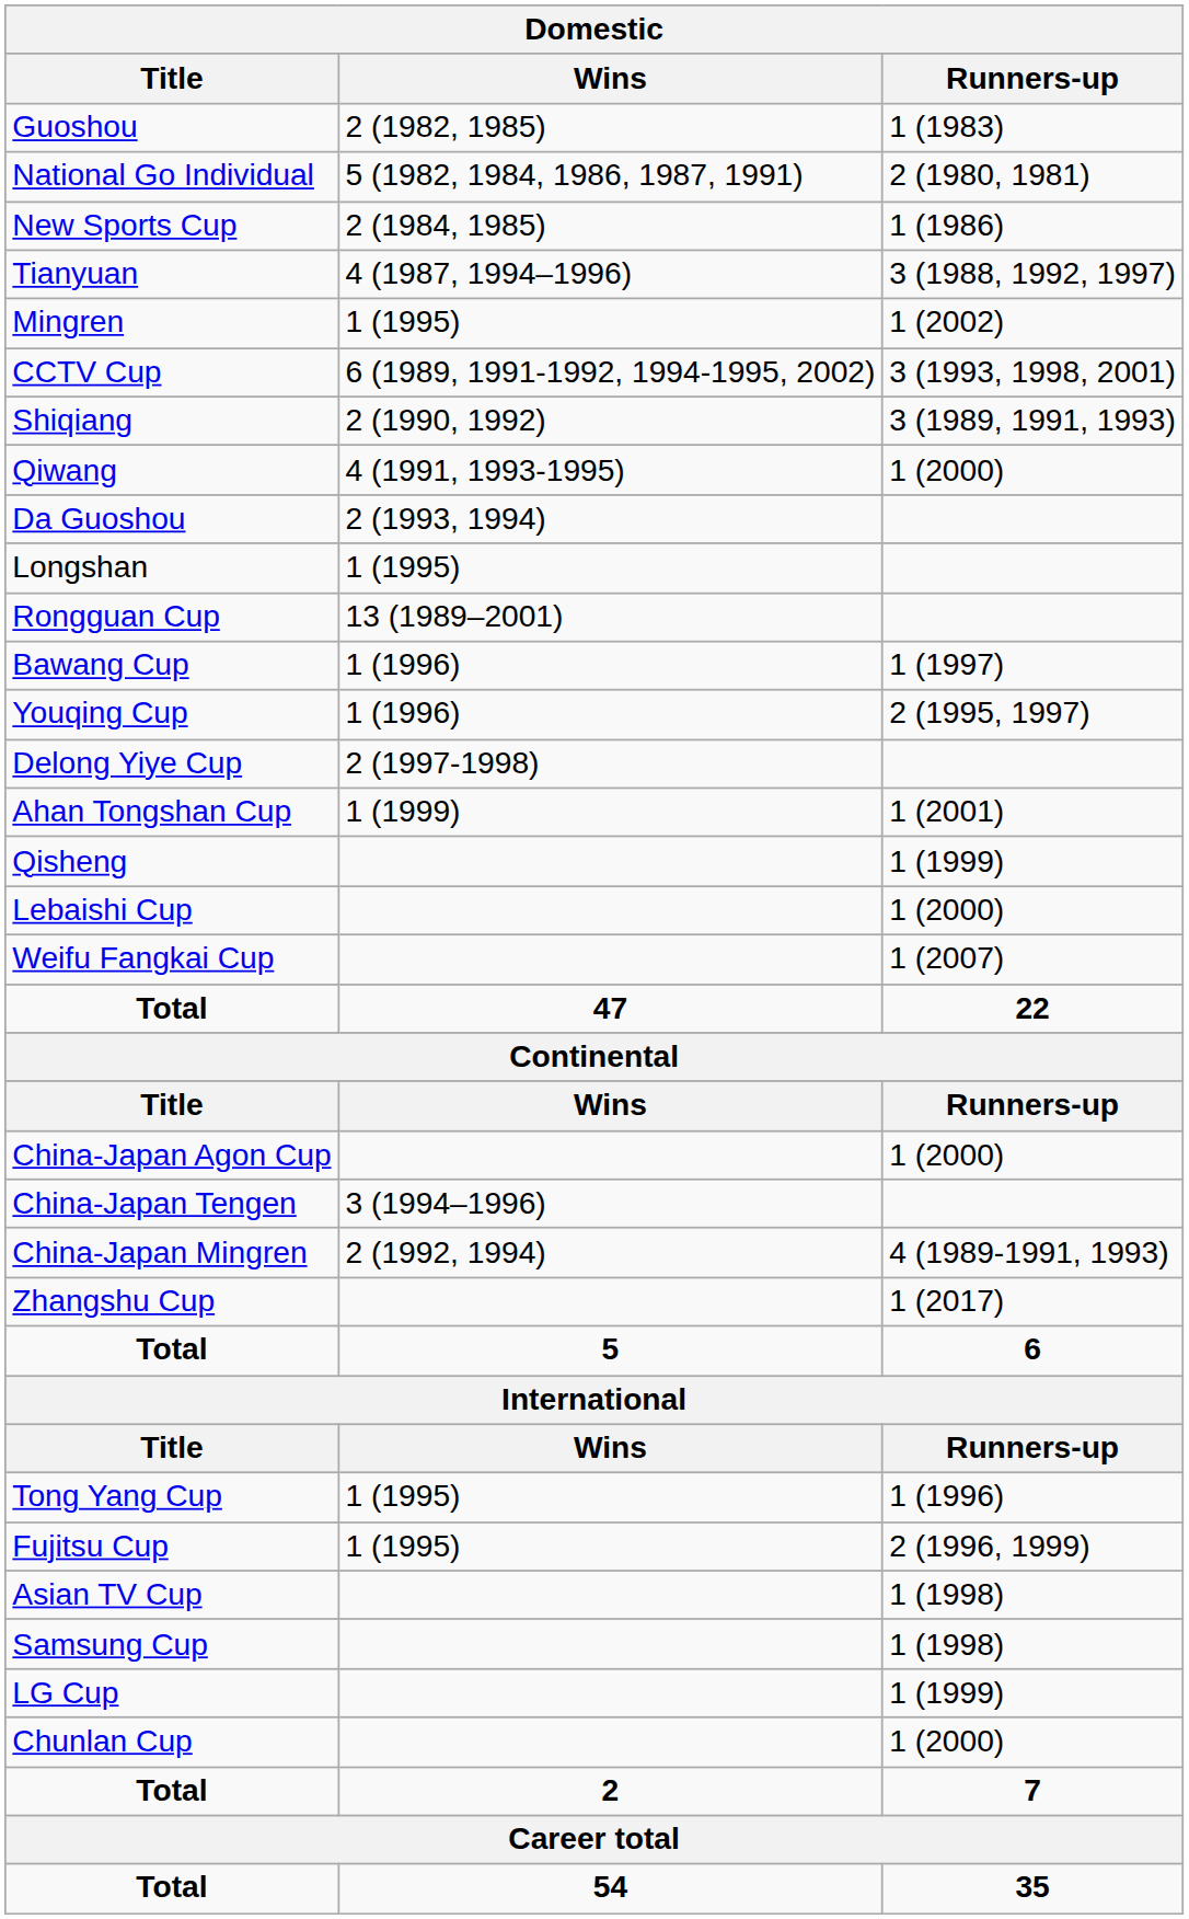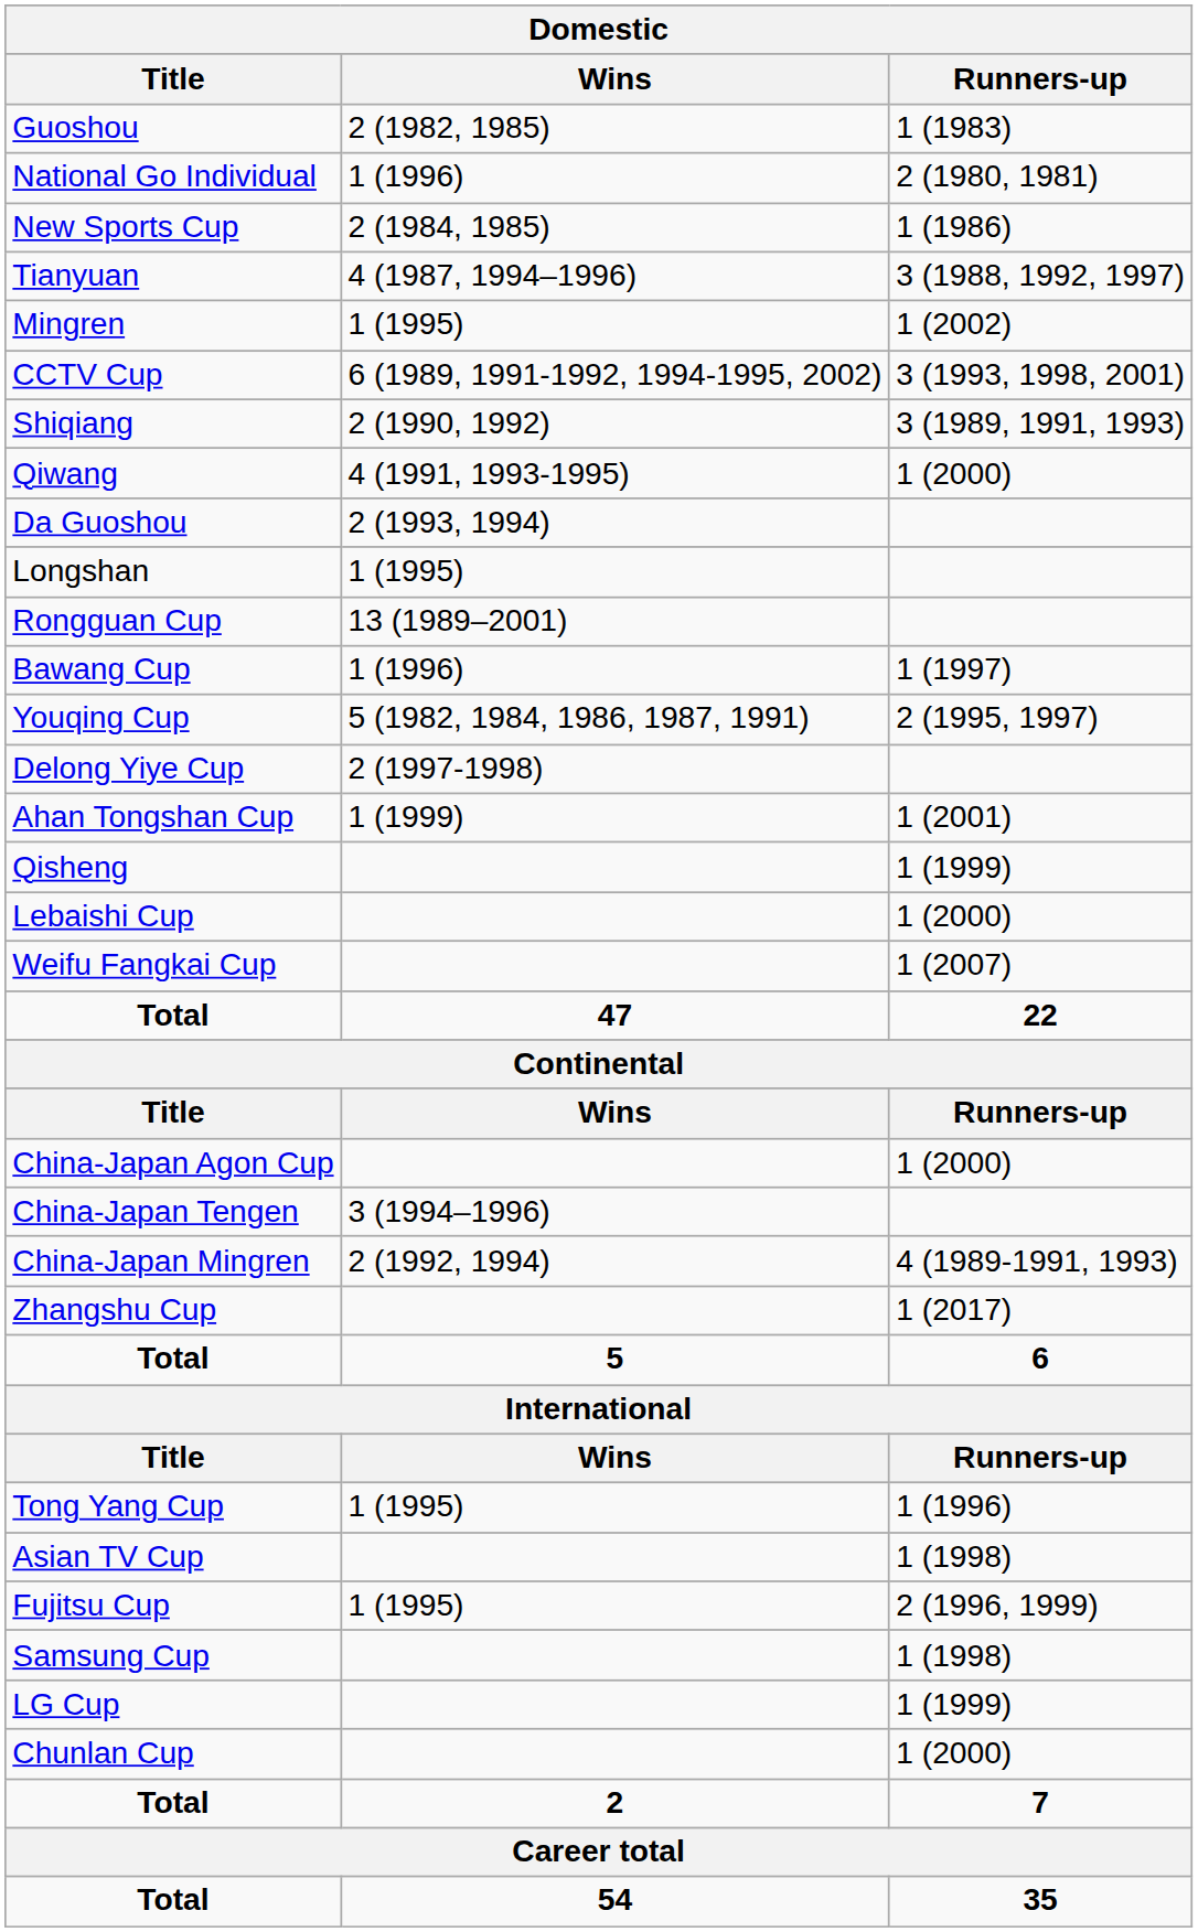 <table class="wikitable">
 <tr>
 <th colspan=3>Domestic</th>
 </tr>
 <tr>
 <th>Title</th>
 <th>Wins</th>
 <th>Runners-up</th>
 </tr>
 <tr>
 <td><a href='#'>Guoshou</a></td>
 <td>2 (1982, 1985)</td>
 <td>1 (1983)</td>
 </tr>
 <tr>
 <td><a href='#'>National Go Individual</a></td>
-<td>5 (1982, 1984, 1986, 1987, 1991)</td>
+<td>1 (1996)</td>
 <td>2 (1980, 1981)</td>
 </tr>
 <tr>
 <td><a href='#'>New Sports Cup</a></td>
 <td>2 (1984, 1985)</td>
 <td>1 (1986)</td>
 </tr>
 <tr>
 <td><a href='#'>Tianyuan</a></td>
 <td>4 (1987, 1994–1996)</td>
 <td>3 (1988, 1992, 1997)</td>
 </tr>
 <tr>
 <td><a href='#'>Mingren</a></td>
 <td>1 (1995)</td>
 <td>1 (2002)</td>
 </tr>
 <tr>
 <td><a href='#'>CCTV Cup</a></td>
 <td>6 (1989, 1991-1992, 1994-1995, 2002)</td>
 <td>3 (1993, 1998, 2001)</td>
 </tr>
 <tr>
 <td><a href='#'>Shiqiang</a></td>
 <td>2 (1990, 1992)</td>
 <td>3 (1989, 1991, 1993)</td>
 </tr>
 <tr>
 <td><a href='#'>Qiwang</a></td>
 <td>4 (1991, 1993-1995)</td>
 <td>1 (2000)</td>
 </tr>
 <tr>
 <td><a href='#'>Da Guoshou</a></td>
 <td>2 (1993, 1994)</td>
 <td></td>
 </tr>
 <tr>
 <td>Longshan</td>
 <td>1 (1995)</td>
 <td></td>
 </tr>
 <tr>
 <td><a href='#'>Rongguan Cup</a></td>
 <td>13 (1989–2001)</td>
 <td></td>
 </tr>
 <tr>
 <td><a href='#'>Bawang Cup</a></td>
 <td>1 (1996)</td>
 <td>1 (1997)</td>
 </tr>
 <tr>
 <td><a href='#'>Youqing Cup</a></td>
-<td>1 (1996)</td>
+<td>5 (1982, 1984, 1986, 1987, 1991)</td>
 <td>2 (1995, 1997)</td>
 </tr>
 <tr>
 <td><a href='#'>Delong Yiye Cup</a></td>
 <td>2 (1997-1998)</td>
 <td></td>
 </tr>
 <tr>
 <td><a href='#'>Ahan Tongshan Cup</a></td>
 <td>1 (1999)</td>
 <td>1 (2001)</td>
 </tr>
 <tr>
 <td><a href='#'>Qisheng</a></td>
 <td></td>
 <td>1 (1999)</td>
 </tr>
 <tr>
 <td><a href='#'>Lebaishi Cup</a></td>
 <td></td>
 <td>1 (2000)</td>
 </tr>
 <tr>
 <td><a href='#'>Weifu Fangkai Cup</a></td>
 <td></td>
 <td>1 (2007)</td>
 </tr>
 <tr align="center">
 <td><strong>Total</strong></td>
 <td><strong>47</strong></td>
 <td><strong>22</strong></td>
 </tr>
 <tr>
 <th colspan=3>Continental</th>
 </tr>
 <tr>
 <th>Title</th>
 <th>Wins</th>
 <th>Runners-up</th>
 </tr>
 <tr>
 <td><a href='#'>China-Japan Agon Cup</a></td>
 <td></td>
 <td>1 (2000)</td>
 </tr>
 <tr>
 <td><a href='#'>China-Japan Tengen</a></td>
 <td>3 (1994–1996)</td>
 <td></td>
 </tr>
 <tr>
 <td><a href='#'>China-Japan Mingren</a></td>
 <td>2 (1992, 1994)</td>
 <td>4 (1989-1991, 1993)</td>
 </tr>
 <tr>
 <td><a href='#'>Zhangshu Cup</a></td>
 <td></td>
 <td>1 (2017)</td>
 </tr>
 <tr align="center">
 <td><strong>Total</strong></td>
 <td><strong>5</strong></td>
 <td><strong>6</strong></td>
 </tr>
 <tr>
 <th colspan=3>International</th>
 </tr>
 <tr>
 <th>Title</th>
 <th>Wins</th>
 <th>Runners-up</th>
 </tr>
 <tr>
 <td><a href='#'>Tong Yang Cup</a></td>
 <td>1 (1995)</td>
 <td>1 (1996)</td>
 </tr>
 <tr>
+<td><a href='#'>Asian TV Cup</a></td>
+<td></td>
+<td>1 (1998)</td>
+</tr>
+<tr>
 <td><a href='#'>Fujitsu Cup</a></td>
 <td>1 (1995)</td>
 <td>2 (1996, 1999)</td>
-</tr>
-<tr>
-<td><a href='#'>Asian TV Cup</a></td>
-<td></td>
-<td>1 (1998)</td>
 </tr>
 <tr>
 <td><a href='#'>Samsung Cup</a></td>
 <td></td>
 <td>1 (1998)</td>
 </tr>
 <tr>
 <td><a href='#'>LG Cup</a></td>
 <td></td>
 <td>1 (1999)</td>
 </tr>
 <tr>
 <td><a href='#'>Chunlan Cup</a></td>
 <td></td>
 <td>1 (2000)</td>
 </tr>
 <tr align="center">
 <td><strong>Total</strong></td>
 <td><strong>2</strong></td>
 <td><strong>7</strong></td>
 </tr>
 <tr>
 <th colspan=3>Career total</th>
 </tr>
 <tr align="center">
 <td><strong>Total</strong></td>
 <td><strong>54</strong></td>
 <td><strong>35</strong></td>
 </tr>
 </table>
